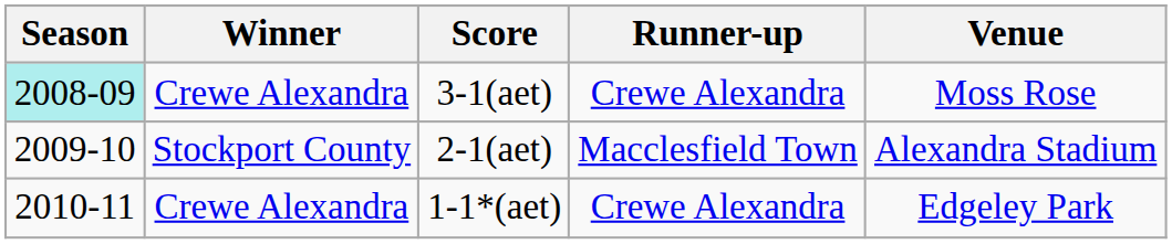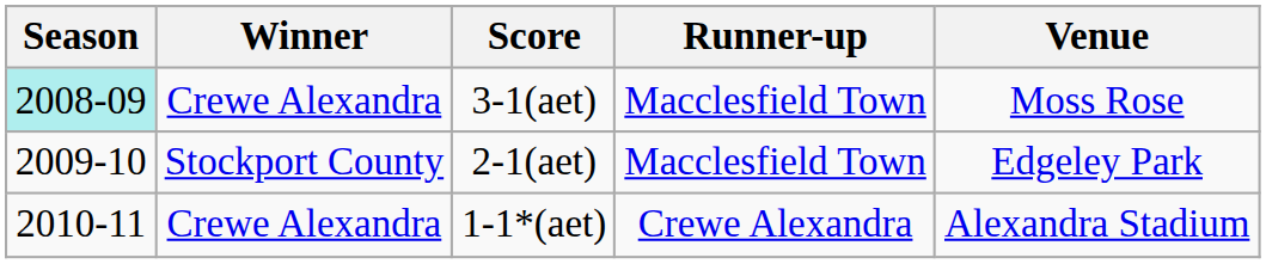 <table class="wikitable" style="text-align: center">
 <tr>
 <th>Season</th>
 <th>Winner</th>
 <th>Score</th>
 <th>Runner-up</th>
 <th>Venue</th>
 </tr>
 <tr>
 <td style="background: paleturquoise;">2008-09</td>
 <td><a href='#'>Crewe Alexandra</a></td>
 <td>3-1(aet)</td>
-<td><a href='#'>Crewe Alexandra</a></td>
+<td><a href='#'>Macclesfield Town</a></td>
 <td><a href='#'>Moss Rose</a></td>
 </tr>
 <tr>
 <td>2009-10</td>
 <td><a href='#'>Stockport County</a></td>
 <td>2-1(aet)</td>
 <td><a href='#'>Macclesfield Town</a></td>
-<td><a href='#'>Alexandra Stadium</a></td>
+<td><a href='#'>Edgeley Park</a></td>
 </tr>
 <tr>
 <td>2010-11</td>
 <td><a href='#'>Crewe Alexandra</a></td>
 <td>1-1*(aet)</td>
 <td><a href='#'>Crewe Alexandra</a></td>
-<td><a href='#'>Edgeley Park</a></td>
+<td><a href='#'>Alexandra Stadium</a></td>
 </tr>
 </table>
